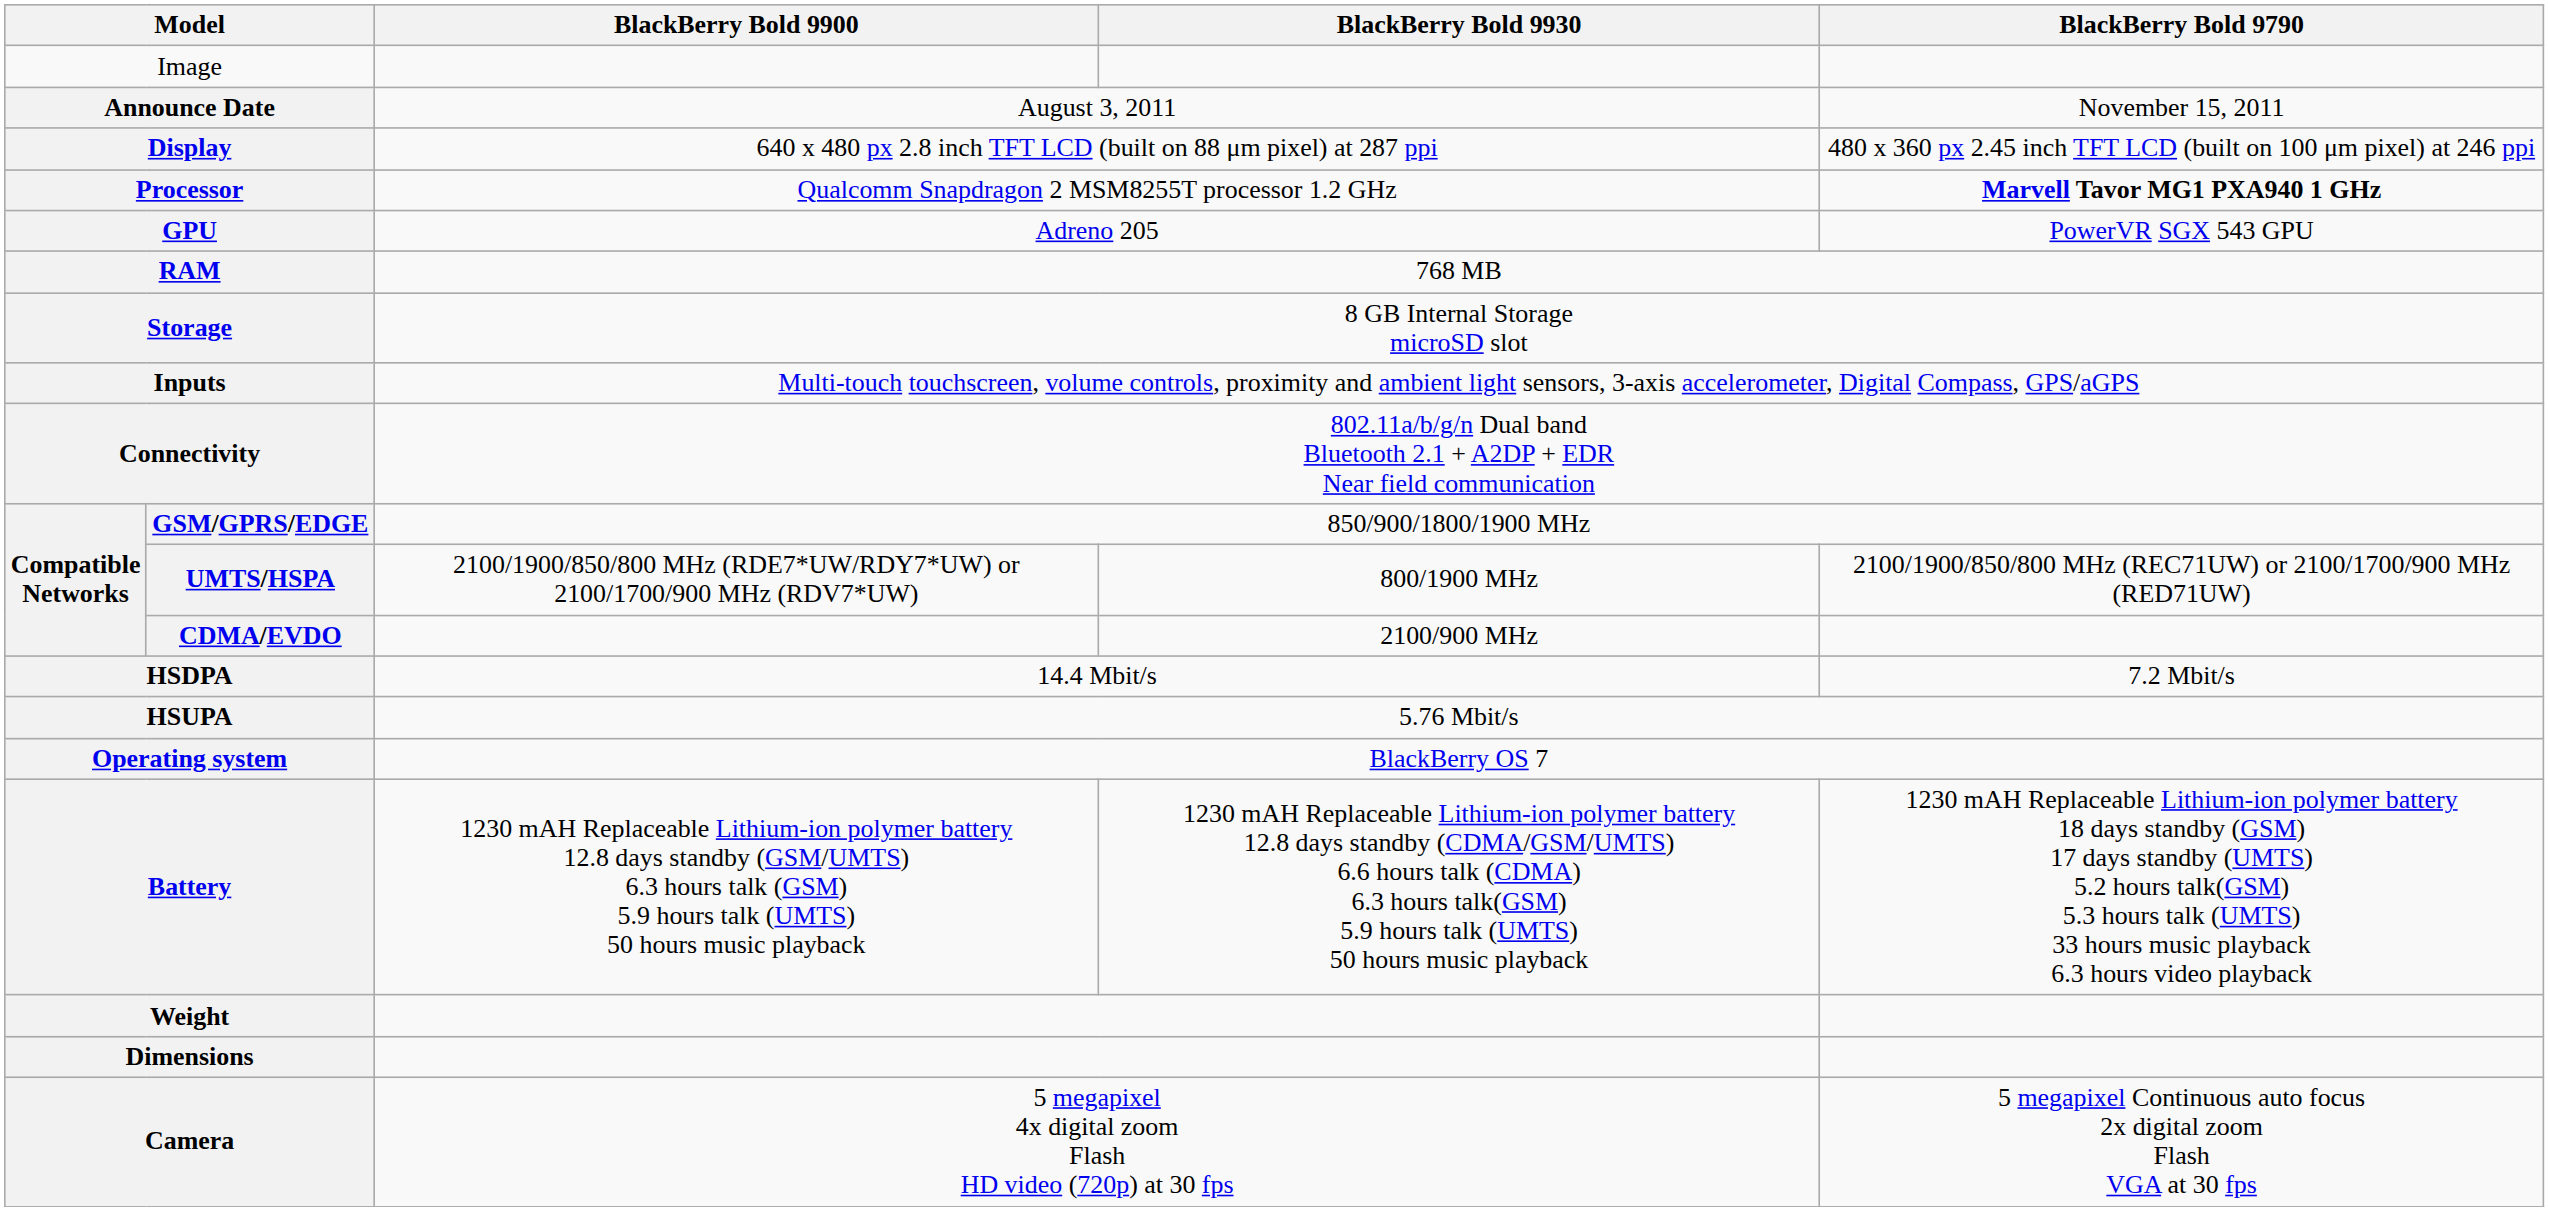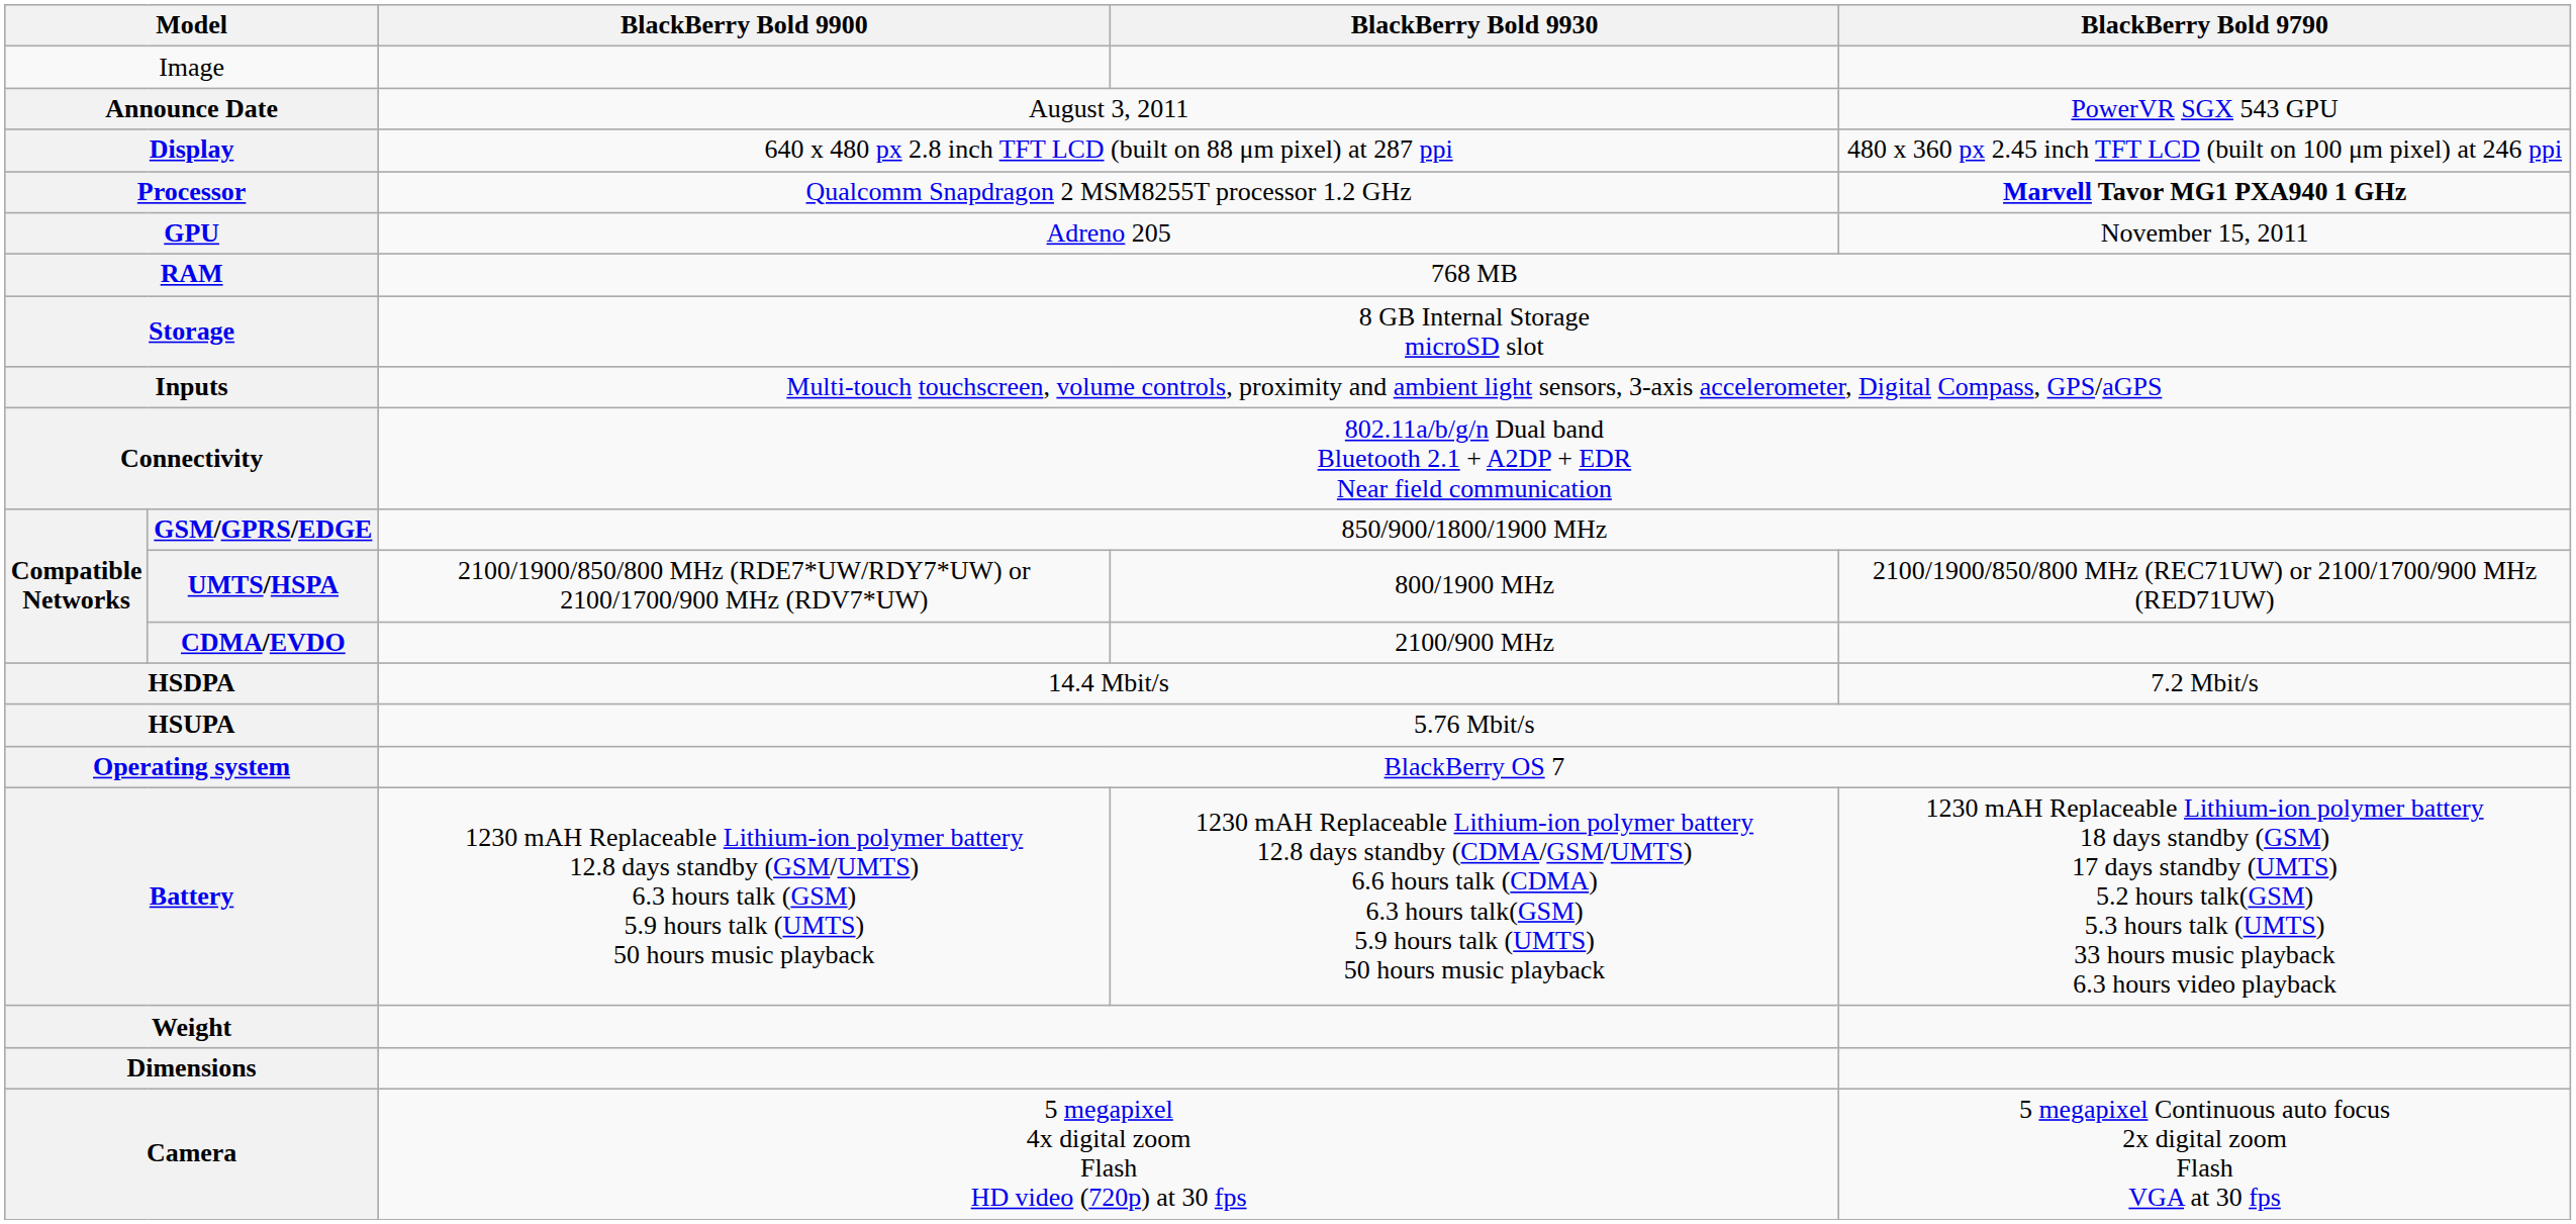 <table class="wikitable" style="text-align: center;">
 <tr>
 <th colspan=2>Model</th>
 <th width="30%">BlackBerry Bold 9900</th>
 <th width="30%">BlackBerry Bold 9930</th>
 <th width="30%">BlackBerry Bold 9790</th>
 </tr>
 <tr>
 <td colspan=2>Image</td>
 <td></td>
 <td></td>
 <td></td>
 </tr>
 <tr>
 <th colspan=2>Announce Date</th>
 <td colspan=2>August 3, 2011</td>
-<td>November 15, 2011</td>
+<td><a href='#'>PowerVR</a> <a href='#'>SGX</a> 543 GPU</td>
 </tr>
 <tr>
 <th colspan=2><a href='#'>Display</a></th>
 <td colspan=2>640 x 480 <a href='#'>px</a> 2.8 inch <a href='#'>TFT LCD</a> (built on 88 μm pixel) at 287 <a href='#'>ppi</a></td>
 <td>480 x 360 <a href='#'>px</a> 2.45 inch <a href='#'>TFT LCD</a> (built on 100 μm pixel) at 246 <a href='#'>ppi</a></td>
 </tr>
 <tr>
 <th colspan=2><a href='#'>Processor</a></th>
 <td colspan=2><a href='#'>Qualcomm Snapdragon</a> 2 MSM8255T processor 1.2 GHz</td>
 <td><strong><a href='#'>Marvell</a> Tavor MG1 PXA940 1 GHz</strong></td>
 </tr>
 <tr>
 <th colspan=2><a href='#'>GPU</a></th>
 <td colspan=2><a href='#'>Adreno</a> 205</td>
-<td><a href='#'>PowerVR</a> <a href='#'>SGX</a> 543 GPU</td>
+<td>November 15, 2011</td>
 </tr>
 <tr>
 <th colspan=2><a href='#'>RAM</a></th>
 <td colspan=3>768 MB</td>
 </tr>
 <tr>
 <th colspan=2><a href='#'>Storage</a></th>
 <td colspan=3>8 GB Internal Storage<br><a href='#'>microSD</a> slot</td>
 </tr>
 <tr>
 <th colspan=2>Inputs</th>
 <td colspan=3><a href='#'>Multi-touch</a> <a href='#'>touchscreen</a>, <a href='#'>volume controls</a>, proximity and <a href='#'>ambient light</a> sensors, 3-axis <a href='#'>accelerometer</a>, <a href='#'>Digital</a> <a href='#'>Compass</a>, <a href='#'>GPS</a>/<a href='#'>aGPS</a></td>
 </tr>
 <tr>
 <th colspan=2>Connectivity</th>
 <td colspan=3><a href='#'>802.11a/b/g/n</a> Dual band<br><a href='#'>Bluetooth 2.1</a> + <a href='#'>A2DP</a> + <a href='#'>EDR</a><br><a href='#'>Near field communication</a></td>
 </tr>
 <tr>
 <th Rowspan=3>Compatible Networks</th>
 <th><a href='#'>GSM</a>/<a href='#'>GPRS</a>/<a href='#'>EDGE</a></th>
 <td colspan=3>850/900/1800/1900 MHz</td>
 </tr>
 <tr>
 <th><a href='#'>UMTS</a>/<a href='#'>HSPA</a></th>
 <td>2100/1900/850/800 MHz (RDE7*UW/RDY7*UW) or 2100/1700/900 MHz (RDV7*UW)</td>
 <td>800/1900 MHz</td>
 <td>2100/1900/850/800 MHz (REC71UW) or 2100/1700/900 MHz (RED71UW)</td>
 </tr>
 <tr>
 <th><a href='#'>CDMA</a>/<a href='#'>EVDO</a></th>
 <td></td>
 <td>2100/900 MHz</td>
 <td></td>
 </tr>
 <tr>
 <th colspan=2>HSDPA</th>
 <td colspan=2>14.4 Mbit/s</td>
 <td>7.2 Mbit/s</td>
 </tr>
 <tr>
 <th colspan=2>HSUPA</th>
 <td colspan=3>5.76 Mbit/s</td>
 </tr>
 <tr>
 <th colspan=2><a href='#'>Operating system</a></th>
 <td colspan=4><a href='#'>BlackBerry OS</a> 7</td>
 </tr>
 <tr>
 <th colspan=2><a href='#'>Battery</a></th>
 <td>1230 mAH Replaceable <a href='#'>Lithium-ion polymer battery</a><br>12.8 days standby (<a href='#'>GSM</a>/<a href='#'>UMTS</a>)<br>6.3 hours talk (<a href='#'>GSM</a>)<br>5.9 hours talk (<a href='#'>UMTS</a>)<br>50 hours music playback</td>
 <td>1230 mAH Replaceable <a href='#'>Lithium-ion polymer battery</a><br>12.8 days standby (<a href='#'>CDMA</a>/<a href='#'>GSM</a>/<a href='#'>UMTS</a>)<br>6.6 hours talk (<a href='#'>CDMA</a>)<br>6.3 hours talk(<a href='#'>GSM</a>)<br>5.9 hours talk (<a href='#'>UMTS</a>)<br>50 hours music playback</td>
 <td>1230 mAH Replaceable <a href='#'>Lithium-ion polymer battery</a><br>18 days standby (<a href='#'>GSM</a>)<br>17 days standby (<a href='#'>UMTS</a>)<br>5.2 hours talk(<a href='#'>GSM</a>)<br>5.3 hours talk (<a href='#'>UMTS</a>)<br>33 hours music playback<br>6.3 hours video playback</td>
 </tr>
 <tr>
 <th colspan=2>Weight</th>
 <td colspan=2></td>
 <td colspan=2></td>
 </tr>
 <tr>
 <th colspan=2>Dimensions</th>
 <td colspan=2></td>
 <td colspan=2></td>
 </tr>
 <tr>
 <th colspan=2>Camera</th>
 <td colspan=2>5 <a href='#'>megapixel</a><br>4x digital zoom<br>Flash<br><a href='#'>HD video</a> (<a href='#'>720p</a>) at 30 <a href='#'>fps</a></td>
 <td colspan=2>5 <a href='#'>megapixel</a> Continuous auto focus<br>2x digital zoom<br>Flash<br><a href='#'>VGA</a> at 30 <a href='#'>fps</a></td>
 </tr>
 </table>
